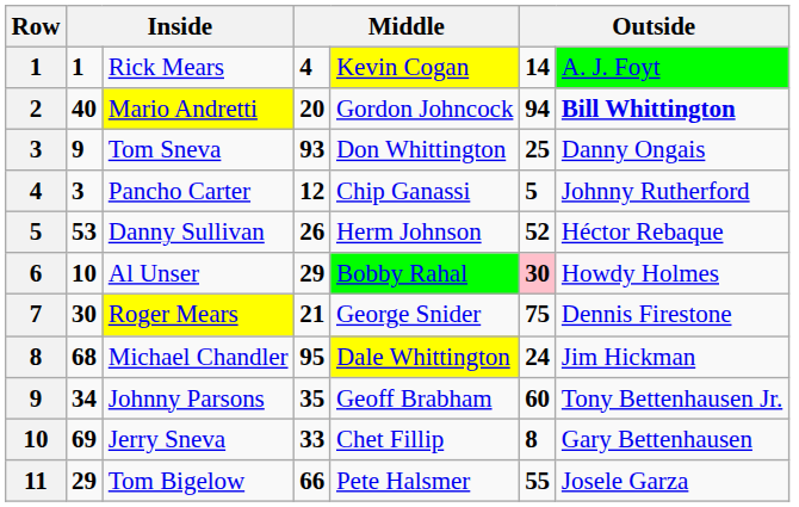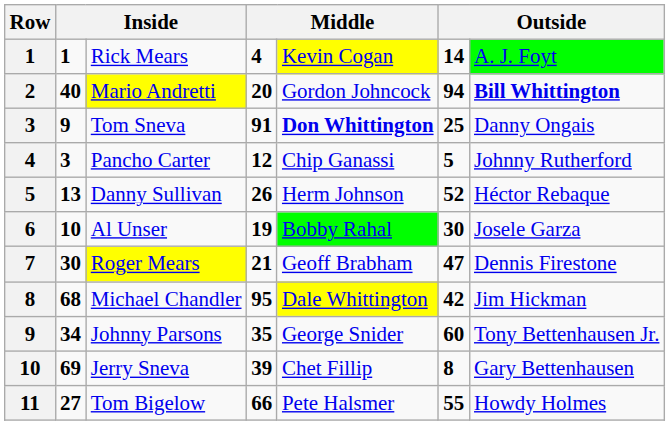 <table class="wikitable" style="font-size: 95%;">
 <tr>
 <th>Row</th>
 <th colspan="2">Inside</th>
 <th colspan="2">Middle</th>
 <th colspan="2">Outside</th>
 </tr>
 <tr>
 <th>1</th>
 <td><strong>1</strong></td>
 <td> <a href='#'>Rick Mears</a> <strong></strong></td>
 <td><strong>4</strong></td>
 <td style="background:yellow"> <a href='#'>Kevin Cogan</a></td>
 <td><strong>14</strong></td>
 <td style="background:lime"> <a href='#'>A. J. Foyt</a> <strong></strong></td>
 </tr>
 <tr>
 <th>2</th>
 <td><strong>40</strong></td>
 <td style="background:yellow"> <a href='#'>Mario Andretti</a> <strong></strong></td>
 <td><strong>20</strong></td>
 <td> <a href='#'>Gordon Johncock</a> <strong></strong></td>
 <td><strong>94</strong></td>
 <td><strong> <a href='#'>Bill Whittington</a></strong></td>
 </tr>
 <tr>
 <th>3</th>
 <td><strong>9</strong></td>
 <td> <a href='#'>Tom Sneva</a></td>
-<td><strong>93</strong></td>
-<td> <a href='#'>Don Whittington</a></td>
+<td><strong>91</strong></td>
+<td><strong> <a href='#'>Don Whittington</a></strong></td>
 <td><strong>25</strong></td>
 <td> <a href='#'>Danny Ongais</a></td>
 </tr>
 <tr>
 <th>4</th>
 <td><strong>3</strong></td>
 <td> <a href='#'>Pancho Carter</a></td>
 <td><strong>12</strong></td>
 <td> <a href='#'>Chip Ganassi</a> <strong></strong></td>
 <td><strong>5</strong></td>
 <td> <a href='#'>Johnny Rutherford</a> <strong></strong></td>
 </tr>
 <tr>
 <th>5</th>
-<td><strong>53</strong></td>
+<td><strong>13</strong></td>
 <td> <a href='#'>Danny Sullivan</a> <strong></strong></td>
 <td><strong>26</strong></td>
 <td> <a href='#'>Herm Johnson</a> <strong></strong></td>
 <td><strong>52</strong></td>
 <td> <a href='#'>Héctor Rebaque</a> <strong></strong></td>
 </tr>
 <tr>
 <th>6</th>
 <td><strong>10</strong></td>
 <td> <a href='#'>Al Unser</a> <strong></strong></td>
-<td><strong>29</strong></td>
+<td><strong>19</strong></td>
 <td style="background:lime"> <a href='#'>Bobby Rahal</a> <strong></strong></td>
-<td style="background: pink;"><strong>30</strong></td>
-<td> <a href='#'>Howdy Holmes</a></td>
+<td><strong>30</strong></td>
+<td> <a href='#'>Josele Garza</a></td>
 </tr>
 <tr>
 <th>7</th>
 <td><strong>30</strong></td>
 <td style="background:yellow"> <a href='#'>Roger Mears</a> <strong></strong></td>
 <td><strong>21</strong></td>
-<td> <a href='#'>George Snider</a></td>
-<td><strong>75</strong></td>
+<td> <a href='#'>Geoff Brabham</a></td>
+<td><strong>47</strong></td>
 <td> <a href='#'>Dennis Firestone</a></td>
 </tr>
 <tr>
 <th>8</th>
 <td><strong>68</strong></td>
 <td> <a href='#'>Michael Chandler</a></td>
 <td><strong>95</strong></td>
 <td style="background:yellow"> <a href='#'>Dale Whittington</a> <strong></strong></td>
-<td><strong>24</strong></td>
+<td><strong>42</strong></td>
 <td> <a href='#'>Jim Hickman</a> <strong></strong></td>
 </tr>
 <tr>
 <th>9</th>
 <td><strong>34</strong></td>
 <td> <a href='#'>Johnny Parsons</a></td>
 <td><strong>35</strong></td>
-<td> <a href='#'>Geoff Brabham</a></td>
+<td> <a href='#'>George Snider</a></td>
 <td><strong>60</strong></td>
 <td> <a href='#'>Tony Bettenhausen Jr.</a></td>
 </tr>
 <tr>
 <th>10</th>
 <td><strong>69</strong></td>
 <td> <a href='#'>Jerry Sneva</a></td>
-<td><strong>33</strong></td>
+<td><strong>39</strong></td>
 <td> <a href='#'>Chet Fillip</a> <strong></strong></td>
 <td><strong>8</strong></td>
 <td> <a href='#'>Gary Bettenhausen</a></td>
 </tr>
 <tr>
 <th>11</th>
-<td><strong>29</strong></td>
+<td><strong>27</strong></td>
 <td> <a href='#'>Tom Bigelow</a></td>
 <td><strong>66</strong></td>
 <td> <a href='#'>Pete Halsmer</a></td>
 <td><strong>55</strong></td>
-<td> <a href='#'>Josele Garza</a></td>
+<td> <a href='#'>Howdy Holmes</a></td>
 </tr>
 </table>
